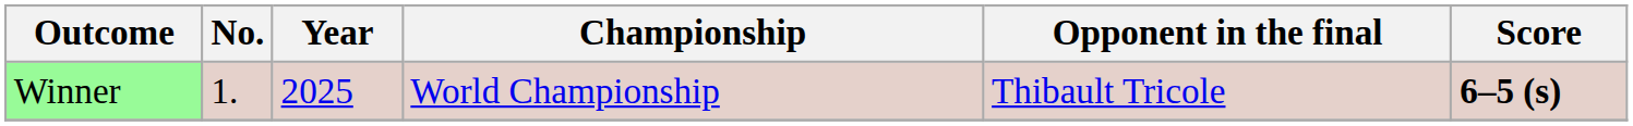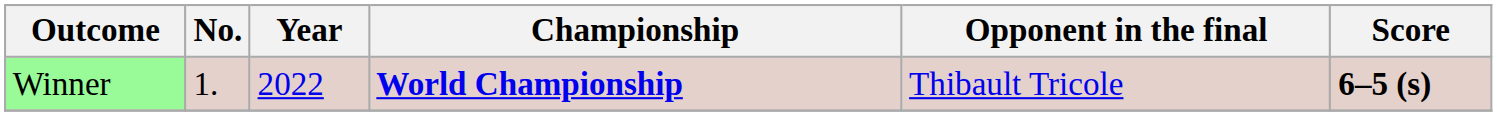 <table class="sortable wikitable">
 <tr>
 <th width="80">Outcome</th>
 <th width="20">No.</th>
 <th width="50">Year</th>
 <th style="width:250px;">Championship</th>
 <th style="width:200px;">Opponent in the final</th>
 <th width="70">Score</th>
 </tr>
 <tr style="background:#e5d1cb;">
 <td style="background:#98FB98">Winner</td>
 <td>1.</td>
-<td><a href='#'>2025</a></td>
-<td><a href='#'>World Championship</a></td>
+<td><a href='#'>2022</a></td>
+<td><strong><a href='#'>World Championship</a></strong></td>
 <td> <a href='#'>Thibault Tricole</a></td>
 <td style="background:#e5d1cb;"><strong>6–5 (s)</strong></td>
 </tr>
 <tr style="background:#d0f0c0;">
 </tr>
 </table>
